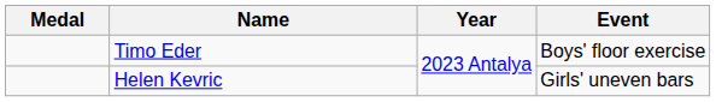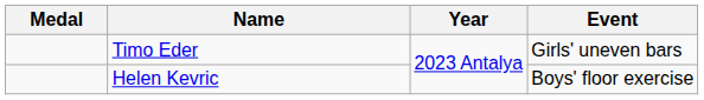 <table class="wikitable sortable">
 <tr>
 <th style="width:5em;">Medal</th>
 <th width=250>Name</th>
 <th>Year</th>
 <th>Event</th>
 </tr>
 <tr>
 <td></td>
 <td><a href='#'>Timo Eder</a></td>
 <td rowspan="2"> <a href='#'>2023 Antalya</a></td>
-<td>Boys' floor exercise</td>
+<td>Girls' uneven bars</td>
 </tr>
 <tr>
 <td></td>
 <td><a href='#'>Helen Kevric</a></td>
-<td>Girls' uneven bars</td>
+<td>Boys' floor exercise</td>
 </tr>
 </table>
